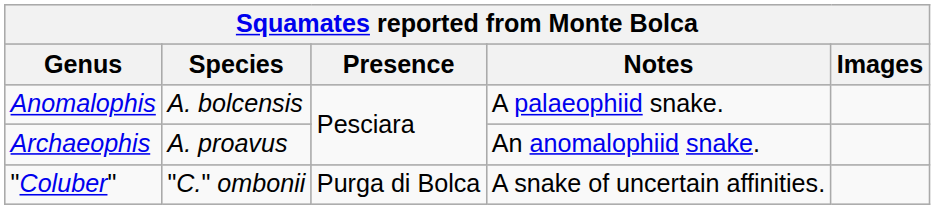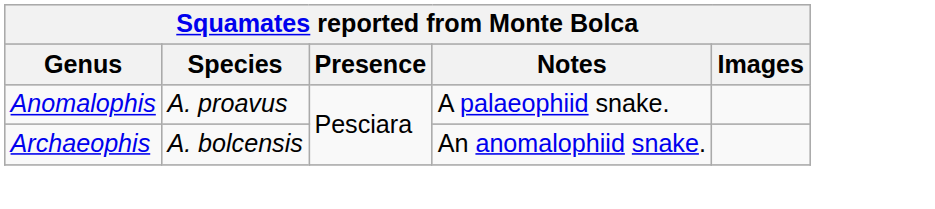 <table class="wikitable" align="center">
 <tr>
 <th colspan="5" align="center"><strong><a href='#'>Squamates</a> reported from Monte Bolca</strong></th>
 </tr>
 <tr>
 <th>Genus</th>
 <th>Species</th>
 <th>Presence</th>
 <th>Notes</th>
 <th>Images</th>
 </tr>
 <tr>
 <td><em><a href='#'>Anomalophis</a></em></td>
-<td><em>A. bolcensis</em></td>
+<td><em>A. proavus</em></td>
 <td rowspan="2">Pesciara</td>
 <td>A <a href='#'>palaeophiid</a> snake.</td>
 <td></td>
 </tr>
 <tr>
 <td><em><a href='#'>Archaeophis</a></em></td>
-<td><em>A. proavus</em></td>
+<td><em>A. bolcensis</em></td>
 <td>An <a href='#'>anomalophiid</a> <a href='#'>snake</a>.</td>
 <td></td>
 </tr>
-<tr>
-<td>"<em><a href='#'>Coluber</a></em>"</td>
-<td>"<em>C.</em>" <em>ombonii</em></td>
-<td>Purga di Bolca</td>
-<td>A snake of uncertain affinities.</td>
-<td></td>
-</tr>
 </table>
